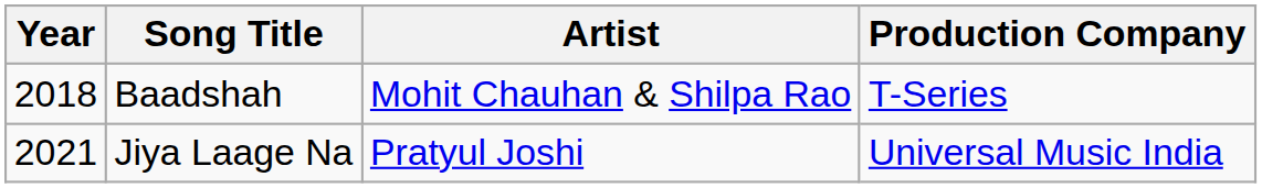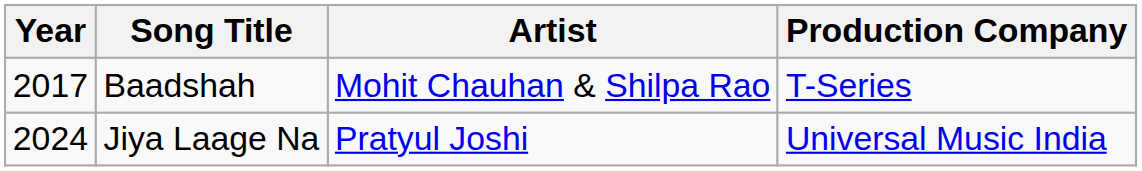 <table class="wikitable">
 <tr>
 <th>Year</th>
 <th>Song Title</th>
 <th>Artist</th>
 <th>Production Company</th>
 </tr>
 <tr>
-<td>2018</td>
+<td>2017</td>
 <td>Baadshah</td>
 <td><a href='#'>Mohit Chauhan</a> & <a href='#'>Shilpa Rao</a></td>
 <td><a href='#'>T-Series</a></td>
 </tr>
 <tr>
-<td>2021</td>
+<td>2024</td>
 <td>Jiya Laage Na</td>
 <td><a href='#'>Pratyul Joshi</a></td>
 <td><a href='#'>Universal Music India</a></td>
 </tr>
 </table>
